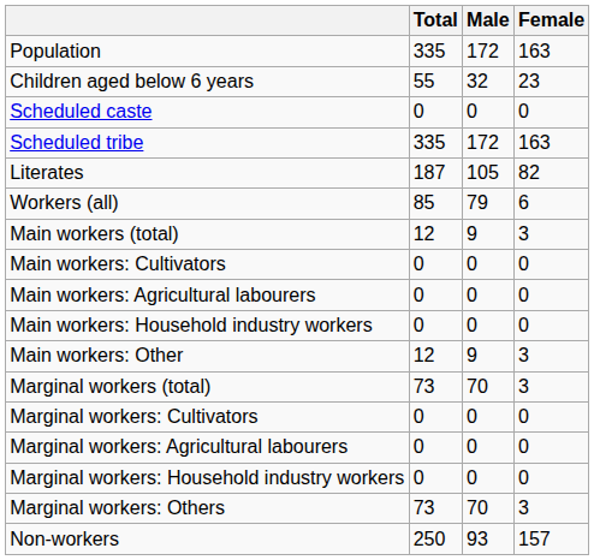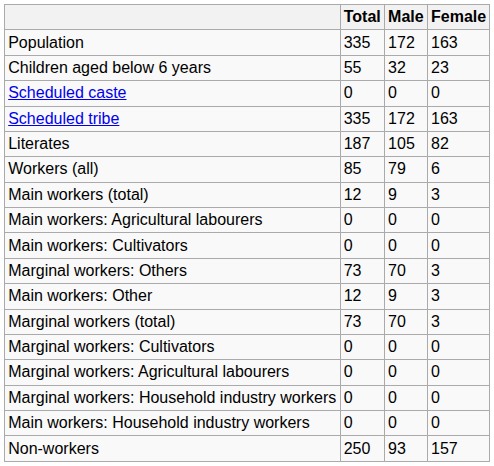 <table class="wikitable sortable">
 <tr>
 <th></th>
 <th>Total</th>
 <th>Male</th>
 <th>Female</th>
 </tr>
 <tr>
 <td>Population</td>
 <td>335</td>
 <td>172</td>
 <td>163</td>
 </tr>
 <tr>
 <td>Children aged below 6 years</td>
 <td>55</td>
 <td>32</td>
 <td>23</td>
 </tr>
 <tr>
 <td><a href='#'>Scheduled caste</a></td>
 <td>0</td>
 <td>0</td>
 <td>0</td>
 </tr>
 <tr>
 <td><a href='#'>Scheduled tribe</a></td>
 <td>335</td>
 <td>172</td>
 <td>163</td>
 </tr>
 <tr>
 <td>Literates</td>
 <td>187</td>
 <td>105</td>
 <td>82</td>
 </tr>
 <tr>
 <td>Workers (all)</td>
 <td>85</td>
 <td>79</td>
 <td>6</td>
 </tr>
 <tr>
 <td>Main workers (total)</td>
 <td>12</td>
 <td>9</td>
 <td>3</td>
 </tr>
 <tr>
+<td>Main workers: Agricultural labourers</td>
+<td>0</td>
+<td>0</td>
+<td>0</td>
+</tr>
+<tr>
 <td>Main workers: Cultivators</td>
 <td>0</td>
 <td>0</td>
 <td>0</td>
 </tr>
 <tr>
-<td>Main workers: Agricultural labourers</td>
-<td>0</td>
-<td>0</td>
-<td>0</td>
-</tr>
-<tr>
-<td>Main workers: Household industry workers</td>
-<td>0</td>
-<td>0</td>
-<td>0</td>
+<td>Marginal workers: Others</td>
+<td>73</td>
+<td>70</td>
+<td>3</td>
 </tr>
 <tr>
 <td>Main workers: Other</td>
 <td>12</td>
 <td>9</td>
 <td>3</td>
 </tr>
 <tr>
 <td>Marginal workers (total)</td>
 <td>73</td>
 <td>70</td>
 <td>3</td>
 </tr>
 <tr>
 <td>Marginal workers: Cultivators</td>
 <td>0</td>
 <td>0</td>
 <td>0</td>
 </tr>
 <tr>
 <td>Marginal workers: Agricultural labourers</td>
 <td>0</td>
 <td>0</td>
 <td>0</td>
 </tr>
 <tr>
 <td>Marginal workers: Household industry workers</td>
 <td>0</td>
 <td>0</td>
 <td>0</td>
 </tr>
 <tr>
-<td>Marginal workers: Others</td>
-<td>73</td>
-<td>70</td>
-<td>3</td>
+<td>Main workers: Household industry workers</td>
+<td>0</td>
+<td>0</td>
+<td>0</td>
 </tr>
 <tr>
 <td>Non-workers</td>
 <td>250</td>
 <td>93</td>
 <td>157</td>
 </tr>
 </table>
